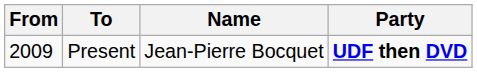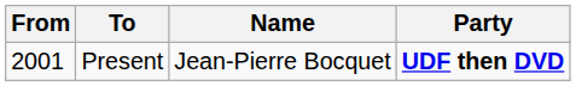 <table class="wikitable">
 <tr>
 <th>From</th>
 <th>To</th>
 <th>Name</th>
 <th>Party</th>
 </tr>
 <tr>
-<td>2009</td>
+<td>2001</td>
 <td>Present</td>
 <td>Jean-Pierre Bocquet</td>
 <td><strong><a href='#'>UDF</a> then <a href='#'>DVD</a></strong></td>
 </tr>
 </table>
